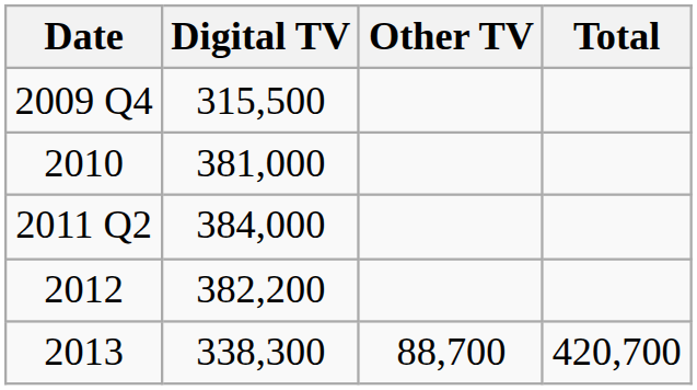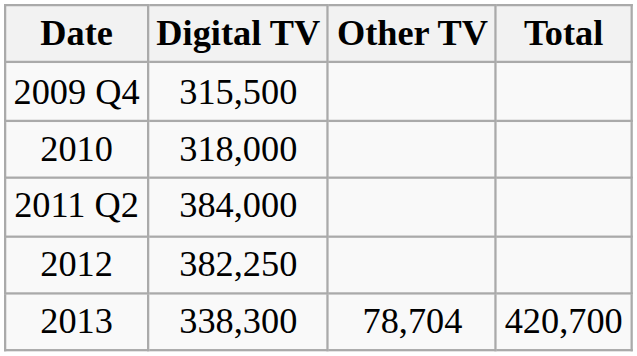 <table class="wikitable" style="text-align:center;">
 <tr>
 <th>Date</th>
 <th>Digital TV</th>
 <th>Other TV</th>
 <th>Total</th>
 </tr>
 <tr>
 <td>2009 Q4</td>
 <td>315,500</td>
 <td></td>
 <td></td>
 </tr>
 <tr>
 <td>2010</td>
-<td>381,000</td>
+<td>318,000</td>
 <td></td>
 <td></td>
 </tr>
 <tr>
 <td>2011 Q2</td>
 <td>384,000</td>
 <td></td>
 <td></td>
 </tr>
 <tr>
 <td>2012</td>
-<td>382,200</td>
+<td>382,250</td>
 <td></td>
 <td></td>
 </tr>
 <tr>
 <td>2013</td>
 <td>338,300</td>
-<td>88,700</td>
+<td>78,704</td>
 <td>420,700</td>
 </tr>
 </table>
